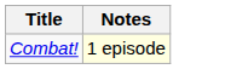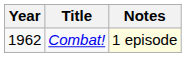 <table class="wikitable">
 <tr>
+<th>Year</th>
 <th>Title</th>
 <th>Notes</th>
 </tr>
 <tr>
+<td>1962</td>
 <td><em><a href='#'>Combat!</a></em></td>
 <td style="background: lightyellow;">1 episode</td>
 </tr>
 </table>
